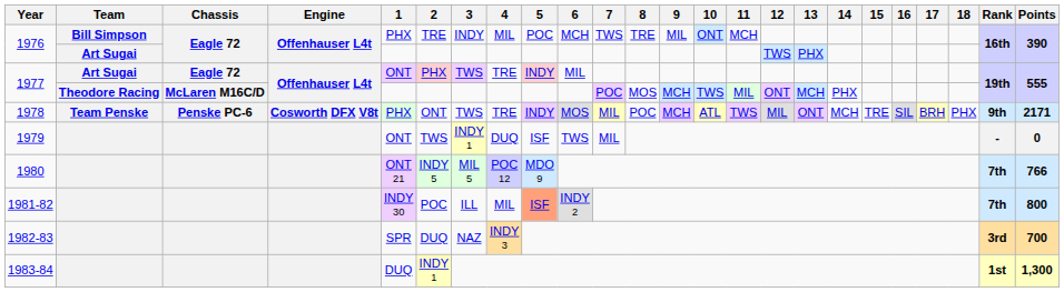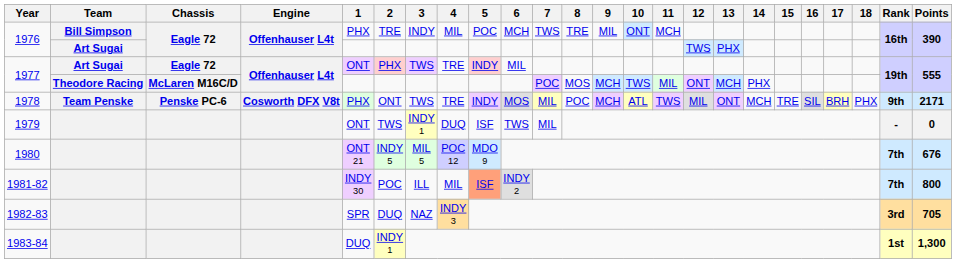 <table class="wikitable" style="text-align:center; font-size:90%">
 <tr>
 <th>Year</th>
 <th>Team</th>
 <th>Chassis</th>
 <th>Engine</th>
 <th>1</th>
 <th>2</th>
 <th>3</th>
 <th>4</th>
 <th>5</th>
 <th>6</th>
 <th>7</th>
 <th>8</th>
 <th>9</th>
 <th>10</th>
 <th>11</th>
 <th>12</th>
 <th>13</th>
 <th>14</th>
 <th>15</th>
 <th>16</th>
 <th>17</th>
 <th>18</th>
 <th>Rank</th>
 <th>Points</th>
 </tr>
 <tr>
 <td rowspan=2><a href='#'>1976</a></td>
 <th><a href='#'>Bill Simpson</a></th>
 <th rowspan=2><a href='#'>Eagle</a> 72</th>
 <th rowspan=2><a href='#'>Offenhauser</a> <a href='#'>L4</a><a href='#'>t</a></th>
 <td><a href='#'>PHX</a></td>
 <td><a href='#'>TRE</a></td>
 <td><a href='#'>INDY</a></td>
 <td><a href='#'>MIL</a></td>
 <td><a href='#'>POC</a></td>
 <td><a href='#'>MCH</a></td>
 <td><a href='#'>TWS</a></td>
 <td><a href='#'>TRE</a></td>
 <td><a href='#'>MIL</a></td>
 <td style="background:#CFEAFF;"><a href='#'>ONT</a><br></td>
 <td><a href='#'>MCH</a></td>
 <td></td>
 <td></td>
 <td></td>
 <td></td>
 <td></td>
 <td></td>
 <td></td>
 <td rowspan=2 style="background:#CFCFFF;"><strong>16th</strong></td>
 <td rowspan=2 style="background:#CFCFFF;"><strong>390</strong></td>
 </tr>
 <tr>
 <th><a href='#'>Art Sugai</a></th>
 <td></td>
 <td></td>
 <td></td>
 <td></td>
 <td></td>
 <td></td>
 <td></td>
 <td></td>
 <td></td>
 <td></td>
 <td></td>
 <td style="background:#CFEAFF;"><a href='#'>TWS</a><br></td>
 <td style="background:#CFEAFF;"><a href='#'>PHX</a><br></td>
 <td></td>
 <td></td>
 <td></td>
 <td></td>
 <td></td>
 </tr>
 <tr>
 <td rowspan=2><a href='#'>1977</a></td>
 <th><a href='#'>Art Sugai</a></th>
 <th><a href='#'>Eagle</a> 72</th>
 <th rowspan=2><a href='#'>Offenhauser</a> <a href='#'>L4</a><a href='#'>t</a></th>
 <td style="background:#EFCFFF;"><a href='#'>ONT</a><br></td>
 <td style="background:#FFCFCF;"><a href='#'>PHX</a><br></td>
 <td style="background:#EFCFFF;"><a href='#'>TWS</a><br></td>
 <td><a href='#'>TRE</a></td>
 <td style="background:#FFCFCF;"><a href='#'>INDY</a><br></td>
 <td><a href='#'>MIL</a></td>
 <td></td>
 <td></td>
 <td></td>
 <td></td>
 <td></td>
 <td></td>
 <td></td>
 <td></td>
 <td></td>
 <td></td>
 <td></td>
 <td></td>
 <td rowspan=2 style="background:#CFCFFF;"><strong>19th</strong></td>
 <td rowspan=2 style="background:#CFCFFF;"><strong>555</strong></td>
 </tr>
 <tr>
 <th><a href='#'>Theodore Racing</a></th>
 <th><a href='#'>McLaren</a> M16C/D</th>
 <td></td>
 <td></td>
 <td></td>
 <td></td>
 <td></td>
 <td></td>
 <td style="background:#EFCFFF;"><a href='#'>POC</a><br></td>
 <td><a href='#'>MOS</a></td>
 <td style="background:#CFEAFF;"><a href='#'>MCH</a><br></td>
 <td style="background:#CFEAFF;"><a href='#'>TWS</a><br></td>
 <td style="background:#DFFFDF;"><a href='#'>MIL</a><br></td>
 <td style="background:#EFCFFF;"><a href='#'>ONT</a><br></td>
 <td style="background:#CFEAFF;"><a href='#'>MCH</a><br></td>
 <td><a href='#'>PHX</a></td>
 <td></td>
 <td></td>
 <td></td>
 <td></td>
 </tr>
 <tr>
 <td><a href='#'>1978</a></td>
 <th><a href='#'>Team Penske</a></th>
 <th><a href='#'>Penske</a> PC-6</th>
 <th><a href='#'>Cosworth</a> <a href='#'>DFX</a> <a href='#'>V8</a><a href='#'>t</a></th>
 <td style="background:#DFFFDF;"><a href='#'>PHX</a><br></td>
 <td><a href='#'>ONT</a></td>
 <td><a href='#'>TWS</a></td>
 <td><a href='#'>TRE</a></td>
 <td style="background:#EFCFFF;"><a href='#'>INDY</a><br></td>
 <td style="background:#DFDFDF;"><a href='#'>MOS</a><br></td>
 <td style="background:#FFFFBF;"><a href='#'>MIL</a><br></td>
 <td><a href='#'>POC</a></td>
 <td style="background:#EFCFFF;"><a href='#'>MCH</a><br></td>
 <td style="background:#FFFFBF;"><a href='#'>ATL</a><br></td>
 <td style="background:#EFCFFF;"><a href='#'>TWS</a><br></td>
 <td style="background:#DFDFDF;"><a href='#'>MIL</a><br></td>
 <td style="background:#EFCFFF;"><a href='#'>ONT</a><br></td>
 <td><a href='#'>MCH</a></td>
 <td><a href='#'>TRE</a></td>
 <td style="background:#DFDFDF;"><a href='#'>SIL</a><br></td>
 <td style="background:#FFFFBF;"><a href='#'>BRH</a><br></td>
 <td><a href='#'>PHX</a></td>
 <td style="background:#CFEAFF;"><strong>9th</strong></td>
 <td style="background:#CFEAFF;"><strong>2171</strong></td>
 </tr>
 <tr>
 <td><a href='#'>1979</a></td>
 <th></th>
 <th></th>
 <th></th>
 <td><a href='#'>ONT</a><br><small> </small></td>
 <td><a href='#'>TWS</a><br><small> </small></td>
 <td style="background:#FFFFBF;"><a href='#'>INDY</a><br><small>1</small></td>
 <td><a href='#'>DUQ</a><br><small> </small></td>
 <td><a href='#'>ISF</a><br><small> </small></td>
 <td><a href='#'>TWS</a><br><small> </small></td>
 <td><a href='#'>MIL</a><br><small> </small></td>
 <td colspan=11></td>
 <th>-</th>
 <th>0</th>
 </tr>
 <tr>
 <td><a href='#'>1980</a></td>
 <th></th>
 <th></th>
 <th></th>
 <td style="background:#EFCFFF;"><a href='#'>ONT</a><br><small>21</small></td>
 <td style="background:#dfffdf;"><a href='#'>INDY</a><br><small>5</small></td>
 <td style="background:#dfffdf;"><a href='#'>MIL</a><br><small>5</small></td>
 <td style="background:#CFCFFF;"><a href='#'>POC</a><br><small>12</small></td>
 <td style="background:#CFEAFF;"><a href='#'>MDO</a><br><small>9</small></td>
 <td colspan=13></td>
 <th style="background:#CFEAFF;">7th</th>
-<th style="background:#CFEAFF;">766</th>
+<th style="background:#CFEAFF;">676</th>
 </tr>
 <tr>
 <td><a href='#'>1981-82</a></td>
 <th></th>
 <th></th>
 <th></th>
 <td style="background:#EFCFFF;"><a href='#'>INDY</a><br><small>30</small></td>
 <td><a href='#'>POC</a><br><small> </small></td>
 <td><a href='#'>ILL</a><br><small> </small></td>
 <td><a href='#'>MIL</a><br><small> </small></td>
 <td style="background: lightsalmon;"><a href='#'>ISF</a><br><small> </small></td>
 <td style="background:#DFDFDF;"><a href='#'>INDY</a><br><small>2</small></td>
 <td colspan=12></td>
 <th style="background:#CFEAFF;">7th</th>
 <th style="background:#CFEAFF;">800</th>
 </tr>
 <tr>
 <td><a href='#'>1982-83</a></td>
 <th></th>
 <th></th>
 <th></th>
 <td><a href='#'>SPR</a></td>
 <td><a href='#'>DUQ</a></td>
 <td><a href='#'>NAZ</a></td>
 <td style="background:#FFDF9F;"><a href='#'>INDY</a><br><small>3</small></td>
 <td colspan=14></td>
 <th style="background:#FFDF9F;">3rd</th>
-<th style="background:#FFDF9F;">700</th>
+<th style="background:#FFDF9F;">705</th>
 </tr>
 <tr>
 <td><a href='#'>1983-84</a></td>
 <th></th>
 <th></th>
 <th></th>
 <td><a href='#'>DUQ</a><br><small> </small></td>
 <td style="background:#FFFFBF;"><a href='#'>INDY</a><br><small>1</small></td>
 <td colspan=16></td>
 <th style="background:#FFFFBF;">1st</th>
 <th style="background:#FFFFBF;">1,300</th>
 </tr>
 </table>
